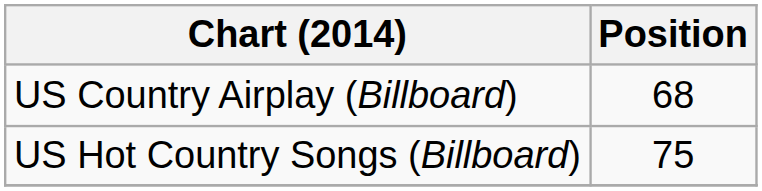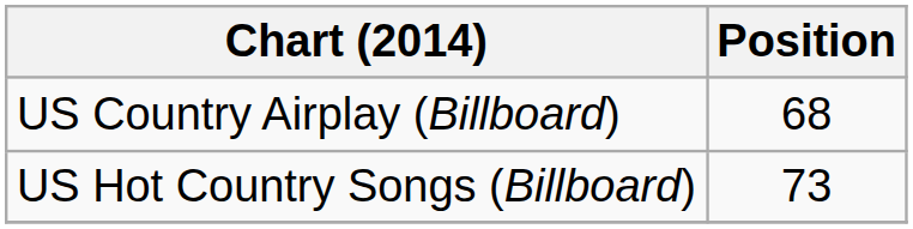 <table class="wikitable sortable">
 <tr>
 <th scope="col">Chart (2014)</th>
 <th scope="col">Position</th>
 </tr>
 <tr>
 <td>US Country Airplay (<em>Billboard</em>)</td>
 <td align="center">68</td>
 </tr>
 <tr>
 <td>US Hot Country Songs (<em>Billboard</em>)</td>
-<td align="center">75</td>
+<td align="center">73</td>
 </tr>
 <tr>
 </tr>
 </table>
